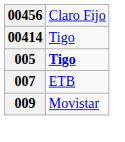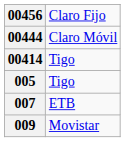 <table class="wikitable sortable"|>
 <tr>
 <th>00456</th>
 <td><a href='#'>Claro Fijo</a></td>
+</tr>
+<tr>
+<th>00444</th>
+<td><a href='#'>Claro Móvil</a></td>
 </tr>
 <tr>
 <th>00414</th>
 <td><a href='#'>Tigo</a></td>
 </tr>
 <tr>
 <th>005</th>
-<td><strong><a href='#'>Tigo</a></strong></td>
+<td><a href='#'>Tigo</a></td>
 </tr>
 <tr>
 <th>007</th>
 <td><a href='#'>ETB</a></td>
 </tr>
 <tr>
 <th>009</th>
 <td><a href='#'>Movistar</a></td>
 </tr>
 </table>
